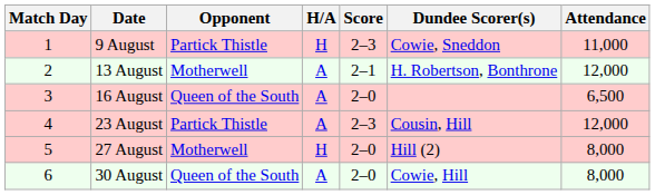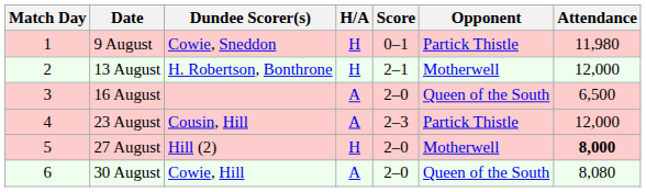 <table class="wikitable" style="text-align:center">
 <tr>
 <th>Match Day</th>
 <th>Date</th>
-<th>Opponent</th>
+<th>Dundee Scorer(s)</th>
 <th>H/A</th>
 <th>Score</th>
-<th>Dundee Scorer(s)</th>
+<th>Opponent</th>
 <th>Attendance</th>
 </tr>
 <tr bgcolor="#FFCCCC">
 <td>1</td>
 <td align="left">9 August</td>
+<td align="left"><a href='#'>Cowie</a>, <a href='#'>Sneddon</a></td>
+<td><a href='#'>H</a></td>
+<td>0–1</td>
 <td align="left"><a href='#'>Partick Thistle</a></td>
-<td><a href='#'>H</a></td>
-<td>2–3</td>
-<td align="left"><a href='#'>Cowie</a>, <a href='#'>Sneddon</a></td>
-<td>11,000</td>
+<td>11,980</td>
 </tr>
 <tr bgcolor="#EEFFEE">
 <td>2</td>
 <td align="left">13 August</td>
+<td align="left"><a href='#'>H. Robertson</a>, <a href='#'>Bonthrone</a></td>
+<td><a href='#'>H</a></td>
+<td>2–1</td>
 <td align="left"><a href='#'>Motherwell</a></td>
-<td><a href='#'>A</a></td>
-<td>2–1</td>
-<td align="left"><a href='#'>H. Robertson</a>, <a href='#'>Bonthrone</a></td>
 <td>12,000</td>
 </tr>
 <tr bgcolor="#FFCCCC">
 <td>3</td>
 <td align="left">16 August</td>
-<td align="left"><a href='#'>Queen of the South</a></td>
+<td align="left"></td>
 <td><a href='#'>A</a></td>
 <td>2–0</td>
-<td align="left"></td>
+<td align="left"><a href='#'>Queen of the South</a></td>
 <td>6,500</td>
 </tr>
 <tr bgcolor="#FFCCCC">
 <td>4</td>
 <td align="left">23 August</td>
-<td align="left"><a href='#'>Partick Thistle</a></td>
+<td align="left"><a href='#'>Cousin</a>, <a href='#'>Hill</a></td>
 <td><a href='#'>A</a></td>
 <td>2–3</td>
-<td align="left"><a href='#'>Cousin</a>, <a href='#'>Hill</a></td>
+<td align="left"><a href='#'>Partick Thistle</a></td>
 <td>12,000</td>
 </tr>
 <tr bgcolor="#FFCCCC">
 <td>5</td>
 <td align="left">27 August</td>
-<td align="left"><a href='#'>Motherwell</a></td>
+<td align="left"><a href='#'>Hill</a> (2)</td>
 <td><a href='#'>H</a></td>
 <td>2–0</td>
-<td align="left"><a href='#'>Hill</a> (2)</td>
-<td>8,000</td>
+<td align="left"><a href='#'>Motherwell</a></td>
+<td><strong>8,000</strong></td>
 </tr>
 <tr bgcolor="#EEFFEE">
 <td>6</td>
 <td align="left">30 August</td>
-<td align="left"><a href='#'>Queen of the South</a></td>
+<td align="left"><a href='#'>Cowie</a>, <a href='#'>Hill</a></td>
 <td><a href='#'>A</a></td>
 <td>2–0</td>
-<td align="left"><a href='#'>Cowie</a>, <a href='#'>Hill</a></td>
-<td>8,000</td>
+<td align="left"><a href='#'>Queen of the South</a></td>
+<td>8,080</td>
 </tr>
 </table>
